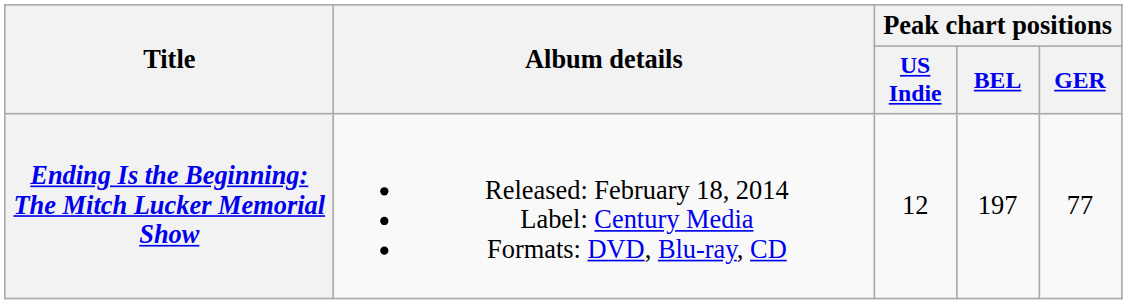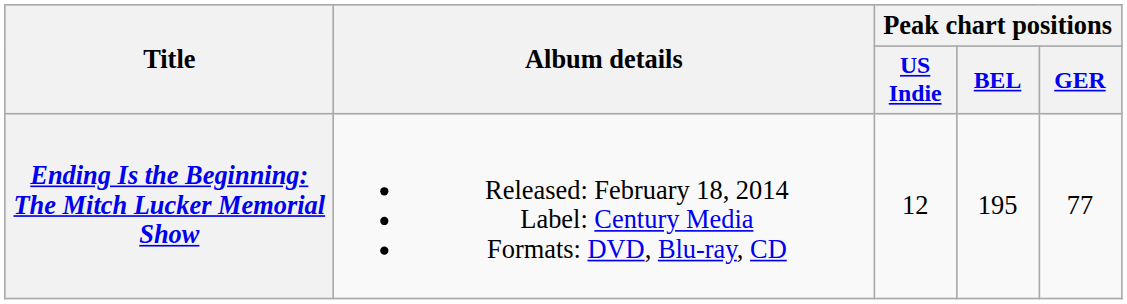 <table class="wikitable plainrowheaders" style="text-align:center;">
 <tr>
 <th scope="col" rowspan="2" style="width:12em;">Title</th>
 <th scope="col" rowspan="2" style="width:20em;">Album details</th>
 <th scope="col" colspan="3">Peak chart positions</th>
 </tr>
 <tr>
 <th scope="col" style="width:3em;font-size:90%;"><a href='#'>US Indie</a><br></th>
 <th scope="col" style="width:3em;font-size:90%;"><a href='#'>BEL</a><br></th>
 <th scope="col" style="width:3em;font-size:90%;"><a href='#'>GER</a><br></th>
 </tr>
 <tr>
 <th scope="row"><em><a href='#'>Ending Is the Beginning: The Mitch Lucker Memorial Show</a></em></th>
 <td><br><ul><li>Released: February 18, 2014</li><li>Label: <a href='#'>Century Media</a></li><li>Formats: <a href='#'>DVD</a>, <a href='#'>Blu-ray</a>, <a href='#'>CD</a></li></ul></td>
 <td>12</td>
-<td>197</td>
+<td>195</td>
 <td>77</td>
 </tr>
 </table>
